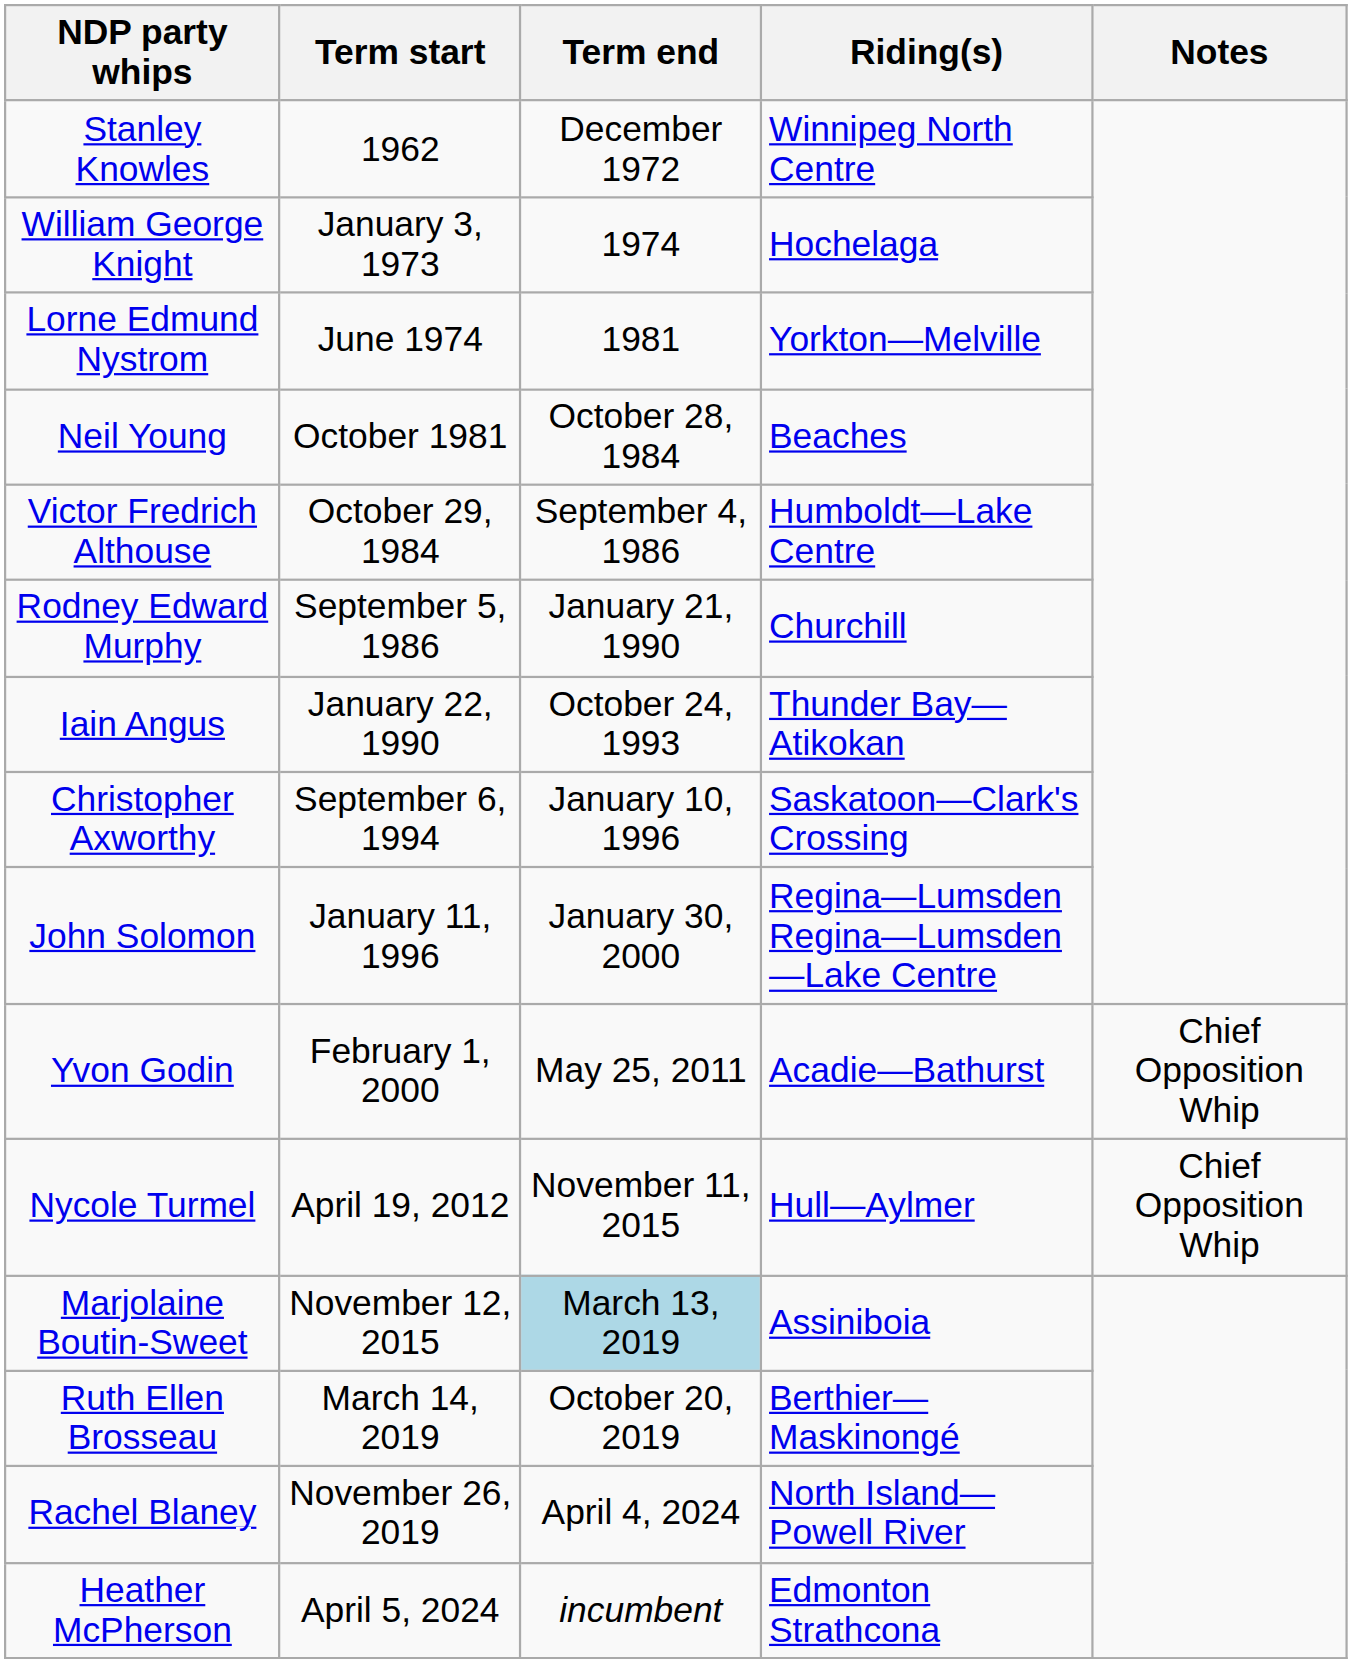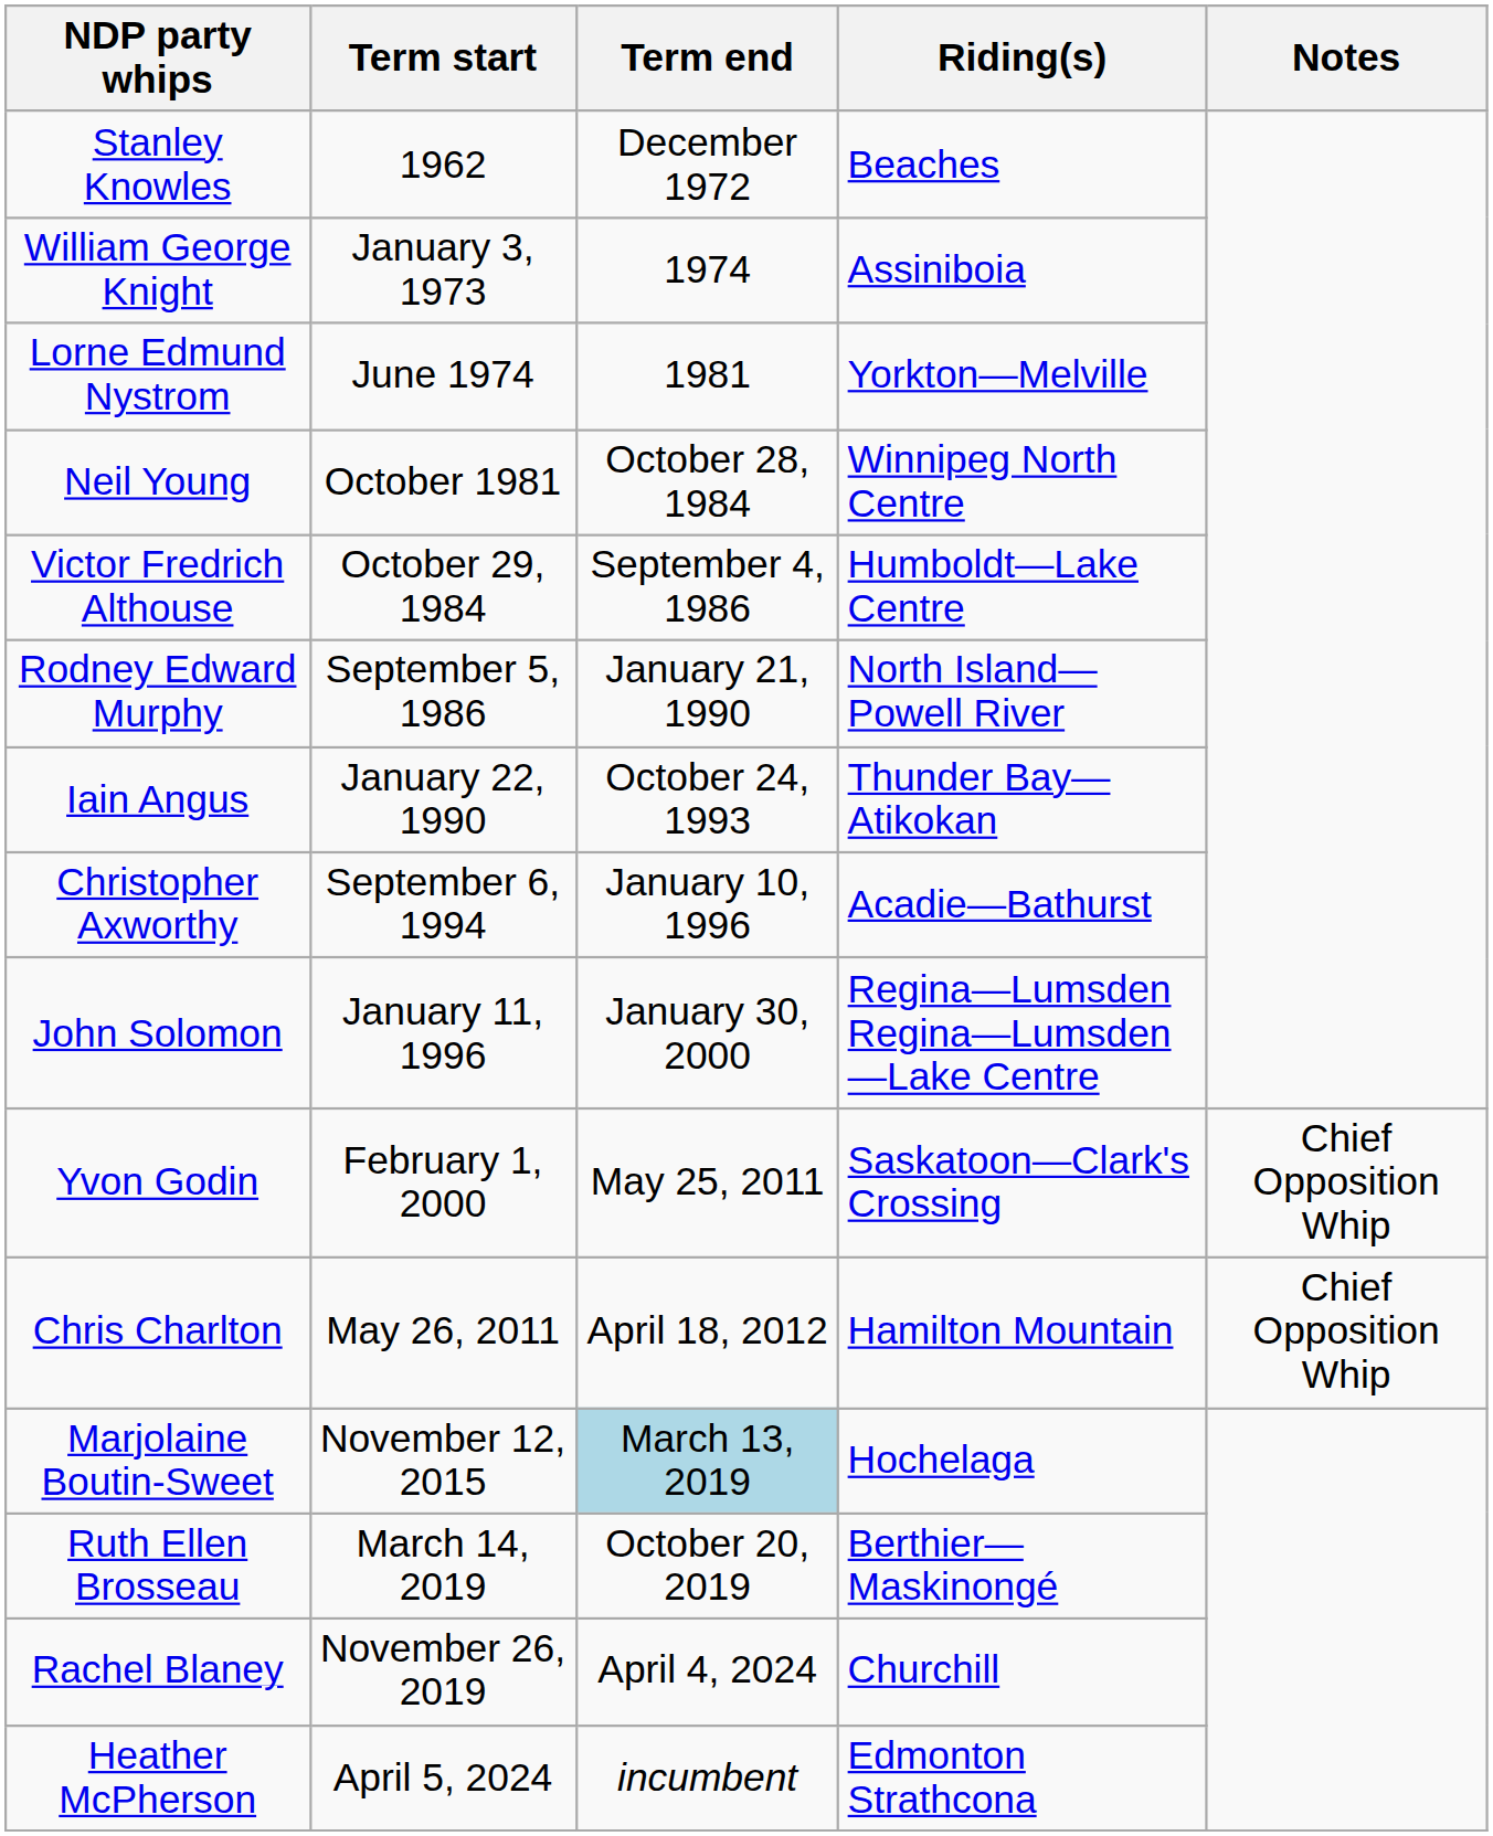 <table class="wikitable" style="text-align:center">
 <tr>
 <th>NDP party whips</th>
 <th>Term start</th>
 <th>Term end</th>
 <th>Riding(s)</th>
 <th>Notes</th>
 </tr>
 <tr>
 <td><a href='#'>Stanley Knowles</a></td>
 <td>1962</td>
 <td>December 1972</td>
-<td style="text-align:left"><a href='#'>Winnipeg North Centre</a></td>
+<td style="text-align:left"><a href='#'>Beaches</a></td>
 </tr>
 <tr>
 <td><a href='#'>William George Knight</a></td>
 <td>January 3, 1973</td>
 <td>1974</td>
-<td style="text-align:left"><a href='#'>Hochelaga</a></td>
+<td style="text-align:left"><a href='#'>Assiniboia</a></td>
 </tr>
 <tr>
 <td><a href='#'>Lorne Edmund Nystrom</a></td>
 <td>June 1974</td>
 <td>1981</td>
 <td style="text-align:left"><a href='#'>Yorkton—Melville</a></td>
 </tr>
 <tr>
 <td><a href='#'>Neil Young</a></td>
 <td>October 1981</td>
 <td>October 28, 1984</td>
-<td style="text-align:left"><a href='#'>Beaches</a></td>
+<td style="text-align:left"><a href='#'>Winnipeg North Centre</a></td>
 </tr>
 <tr>
 <td><a href='#'>Victor Fredrich Althouse</a></td>
 <td>October 29, 1984</td>
 <td>September 4, 1986</td>
 <td style="text-align:left"><a href='#'>Humboldt—Lake Centre</a></td>
 </tr>
 <tr>
 <td><a href='#'>Rodney Edward Murphy</a></td>
 <td>September 5, 1986</td>
 <td>January 21, 1990</td>
-<td style="text-align:left"><a href='#'>Churchill</a></td>
+<td style="text-align:left"><a href='#'>North Island—Powell River</a></td>
 </tr>
 <tr>
 <td><a href='#'>Iain Angus</a></td>
 <td>January 22, 1990</td>
 <td>October 24, 1993</td>
 <td style="text-align:left"><a href='#'>Thunder Bay—Atikokan</a></td>
 </tr>
 <tr>
 <td><a href='#'>Christopher Axworthy</a></td>
 <td>September 6, 1994</td>
 <td>January 10, 1996</td>
-<td style="text-align:left"><a href='#'>Saskatoon—Clark's Crossing</a></td>
+<td style="text-align:left"><a href='#'>Acadie—Bathurst</a></td>
 </tr>
 <tr>
 <td><a href='#'>John Solomon</a></td>
 <td>January 11, 1996</td>
 <td>January 30, 2000</td>
 <td style="text-align:left"><a href='#'>Regina—Lumsden</a>  <br> <a href='#'>Regina—Lumsden—Lake Centre</a> </td>
 </tr>
 <tr>
 <td><a href='#'>Yvon Godin</a></td>
 <td>February 1, 2000</td>
 <td>May 25, 2011</td>
-<td style="text-align:left"><a href='#'>Acadie—Bathurst</a></td>
+<td style="text-align:left"><a href='#'>Saskatoon—Clark's Crossing</a></td>
 <td>Chief Opposition Whip<br></td>
 </tr>
 <tr>
-<td><a href='#'>Nycole Turmel</a></td>
-<td>April 19, 2012</td>
-<td>November 11, 2015</td>
-<td style="text-align:left"><a href='#'>Hull—Aylmer</a></td>
+<td><a href='#'>Chris Charlton</a></td>
+<td>May 26, 2011</td>
+<td>April 18, 2012</td>
+<td style="text-align:left"><a href='#'>Hamilton Mountain</a></td>
 <td>Chief Opposition Whip</td>
 </tr>
 <tr>
 <td><a href='#'>Marjolaine Boutin-Sweet</a></td>
 <td>November 12, 2015</td>
 <td style="background: lightblue;">March 13, 2019</td>
-<td style="text-align:left"><a href='#'>Assiniboia</a></td>
+<td style="text-align:left"><a href='#'>Hochelaga</a></td>
 </tr>
 <tr>
 <td><a href='#'>Ruth Ellen Brosseau</a></td>
 <td>March 14, 2019</td>
 <td>October 20, 2019</td>
 <td style="text-align:left"><a href='#'>Berthier—Maskinongé</a></td>
 </tr>
 <tr>
 <td><a href='#'>Rachel Blaney</a></td>
 <td>November 26, 2019</td>
 <td>April 4, 2024</td>
-<td style="text-align:left"><a href='#'>North Island—Powell River</a></td>
+<td style="text-align:left"><a href='#'>Churchill</a></td>
 </tr>
 <tr>
 <td><a href='#'>Heather McPherson</a></td>
 <td>April 5, 2024</td>
 <td><em>incumbent</em></td>
 <td style="text-align:left"><a href='#'>Edmonton Strathcona</a></td>
 </tr>
 <tr>
 </tr>
 </table>
